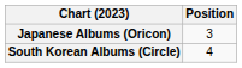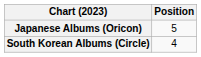 <table class="wikitable sortable plainrowheaders" style="text-align:center">
 <tr>
 <th scope="col">Chart (2023)</th>
 <th scope="col">Position</th>
 </tr>
 <tr>
 <th scope="row">Japanese Albums (Oricon)</th>
-<td>3</td>
+<td>5</td>
 </tr>
 <tr>
 <th scope="row">South Korean Albums (Circle)</th>
 <td>4</td>
 </tr>
 </table>
